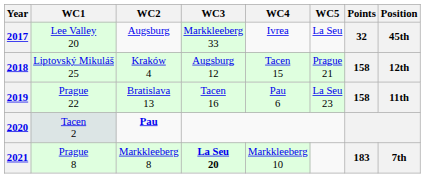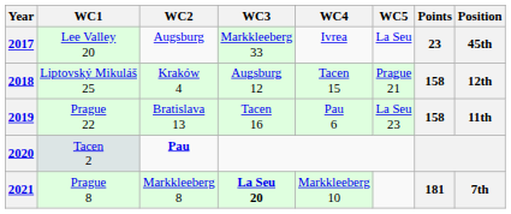 <table class="wikitable" style="font-size: 90%; text-align: center">
 <tr>
 <th>Year</th>
 <th>WC1</th>
 <th>WC2</th>
 <th>WC3</th>
 <th>WC4</th>
 <th>WC5</th>
 <th>Points</th>
 <th>Position</th>
 </tr>
 <tr>
 <th><a href='#'>2017</a></th>
 <td style="background:#DFFFDF;"><a href='#'>Lee Valley</a> <br>20</td>
 <td><a href='#'>Augsburg</a> <br> </td>
 <td style="background:#DFFFDF;"><a href='#'>Markkleeberg</a><br>33</td>
 <td><a href='#'>Ivrea</a> <br> </td>
 <td><a href='#'>La Seu</a> <br> </td>
-<th>32</th>
+<th>23</th>
 <th>45th</th>
 </tr>
 <tr>
 <th><a href='#'>2018</a></th>
 <td style="background:#DFFFDF;"><a href='#'> Liptovský Mikuláš</a> <br>25</td>
 <td style="background:#DFFFDF;"><a href='#'>Kraków</a> <br>4</td>
 <td style="background:#DFFFDF;"><a href='#'>Augsburg</a> <br>12</td>
 <td style="background:#DFFFDF;"><a href='#'>Tacen</a> <br>15</td>
 <td style="background:#DFFFDF;"><a href='#'>Prague</a> <br>21</td>
 <th>158</th>
 <th>12th</th>
 </tr>
 <tr>
 <th><a href='#'>2019</a></th>
 <td style="background:#DFFFDF;"><a href='#'>Prague</a> <br>22</td>
 <td style="background:#DFFFDF;"><a href='#'>Bratislava</a> <br>13</td>
 <td style="background:#DFFFDF;"><a href='#'>Tacen</a> <br>16</td>
 <td style="background:#DFFFDF;"><a href='#'>Pau</a> <br>6</td>
 <td style="background:#DFFFDF;"><a href='#'>La Seu</a> <br>23</td>
 <th>158</th>
 <th>11th</th>
 </tr>
 <tr>
 <th><a href='#'>2020</a></th>
 <td style="background:#DCE5E5;"><a href='#'>Tacen</a> <br>2</td>
 <td><strong><a href='#'>Pau</a> <br> </strong></td>
 <td colspan=3></td>
 <th colspan=2></th>
 </tr>
 <tr>
 <th><a href='#'>2021</a></th>
 <td style="background:#DFFFDF;"><a href='#'>Prague</a> <br>8</td>
 <td style="background:#DFFFDF;"><a href='#'>Markkleeberg</a><br>8</td>
 <td style="background:#DFFFDF;"><strong><a href='#'>La Seu</a> <br>20</strong></td>
 <td style="background:#DFFFDF;"><a href='#'>Markkleeberg</a><br>10</td>
 <td></td>
-<th>183</th>
+<th>181</th>
 <th>7th</th>
 </tr>
 </table>
